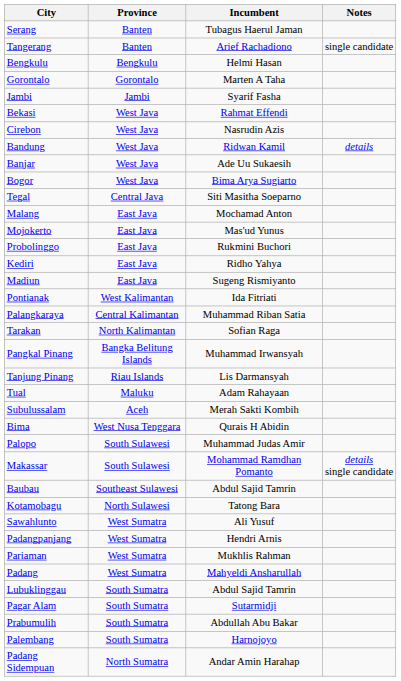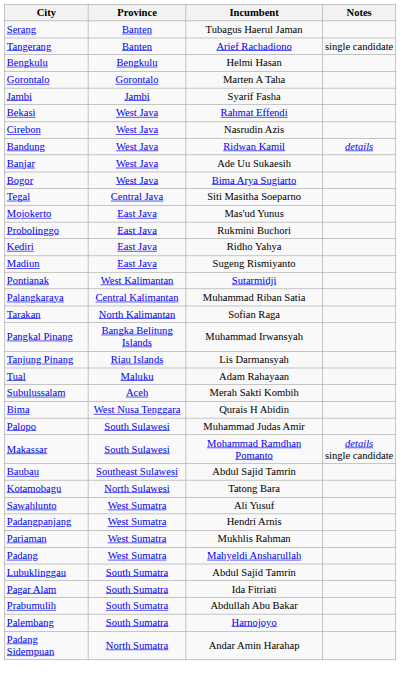 <table class="wikitable sortable" style="text-align:center">
 <tr style="text-align:center">
 <th style="width:120px;">City</th>
 <th style="width:140px;">Province</th>
 <th style="width:200px;">Incumbent</th>
 <th>Notes</th>
 </tr>
 <tr>
 <td style="text-align:left"><a href='#'>Serang</a></td>
 <td><a href='#'>Banten</a></td>
 <td>Tubagus Haerul Jaman</td>
 <td></td>
 </tr>
 <tr>
 <td style="text-align:left"><a href='#'>Tangerang</a></td>
 <td><a href='#'>Banten</a></td>
 <td><a href='#'>Arief Rachadiono</a></td>
 <td>single candidate</td>
 </tr>
 <tr>
 <td style="text-align:left"><a href='#'>Bengkulu</a></td>
 <td><a href='#'>Bengkulu</a></td>
 <td>Helmi Hasan</td>
 <td></td>
 </tr>
 <tr>
 <td style="text-align:left"><a href='#'>Gorontalo</a></td>
 <td><a href='#'>Gorontalo</a></td>
 <td>Marten A Taha</td>
 <td></td>
 </tr>
 <tr>
 <td style="text-align:left"><a href='#'>Jambi</a></td>
 <td><a href='#'>Jambi</a></td>
 <td>Syarif Fasha</td>
 <td></td>
 </tr>
 <tr>
 <td style="text-align:left"><a href='#'>Bekasi</a></td>
 <td><a href='#'>West Java</a></td>
 <td><a href='#'>Rahmat Effendi</a></td>
 <td></td>
 </tr>
 <tr>
 <td style="text-align:left"><a href='#'>Cirebon</a></td>
 <td><a href='#'>West Java</a></td>
 <td>Nasrudin Azis</td>
 <td></td>
 </tr>
 <tr>
 <td style="text-align:left"><a href='#'>Bandung</a></td>
 <td><a href='#'>West Java</a></td>
 <td><a href='#'>Ridwan Kamil</a></td>
 <td><em><a href='#'>details</a></em></td>
 </tr>
 <tr>
 <td style="text-align:left"><a href='#'>Banjar</a></td>
 <td><a href='#'>West Java</a></td>
 <td>Ade Uu Sukaesih</td>
 <td></td>
 </tr>
 <tr>
 <td style="text-align:left"><a href='#'>Bogor</a></td>
 <td><a href='#'>West Java</a></td>
 <td><a href='#'>Bima Arya Sugiarto</a></td>
 <td></td>
 </tr>
 <tr>
 <td style="text-align:left"><a href='#'>Tegal</a></td>
 <td><a href='#'>Central Java</a></td>
 <td>Siti Masitha Soeparno</td>
 <td></td>
 </tr>
 <tr>
-<td style="text-align:left"><a href='#'>Malang</a></td>
-<td><a href='#'>East Java</a></td>
-<td>Mochamad Anton</td>
-<td></td>
-</tr>
-<tr>
 <td style="text-align:left"><a href='#'>Mojokerto</a></td>
 <td><a href='#'>East Java</a></td>
 <td>Mas'ud Yunus</td>
 <td></td>
 </tr>
 <tr>
 <td style="text-align:left"><a href='#'>Probolinggo</a></td>
 <td><a href='#'>East Java</a></td>
 <td>Rukmini Buchori</td>
 <td></td>
 </tr>
 <tr>
 <td style="text-align:left"><a href='#'>Kediri</a></td>
 <td><a href='#'>East Java</a></td>
 <td>Ridho Yahya</td>
 <td></td>
 </tr>
 <tr>
 <td style="text-align:left"><a href='#'>Madiun</a></td>
 <td><a href='#'>East Java</a></td>
 <td>Sugeng Rismiyanto</td>
 <td></td>
 </tr>
 <tr>
 <td style="text-align:left"><a href='#'>Pontianak</a></td>
 <td><a href='#'>West Kalimantan</a></td>
-<td>Ida Fitriati</td>
+<td><a href='#'>Sutarmidji</a></td>
 <td></td>
 </tr>
 <tr>
 <td style="text-align:left"><a href='#'>Palangkaraya</a></td>
 <td><a href='#'>Central Kalimantan</a></td>
 <td>Muhammad Riban Satia</td>
 <td></td>
 </tr>
 <tr>
 <td style="text-align:left"><a href='#'>Tarakan</a></td>
 <td><a href='#'>North Kalimantan</a></td>
 <td>Sofian Raga</td>
 <td></td>
 </tr>
 <tr>
 <td style="text-align:left"><a href='#'>Pangkal Pinang</a></td>
 <td><a href='#'>Bangka Belitung Islands</a></td>
 <td>Muhammad Irwansyah</td>
 <td></td>
 </tr>
 <tr>
 <td style="text-align:left"><a href='#'>Tanjung Pinang</a></td>
 <td><a href='#'>Riau Islands</a></td>
 <td>Lis Darmansyah</td>
 <td></td>
 </tr>
 <tr>
 <td style="text-align:left"><a href='#'>Tual</a></td>
 <td><a href='#'>Maluku</a></td>
 <td>Adam Rahayaan</td>
 <td></td>
 </tr>
 <tr>
 <td style="text-align:left"><a href='#'>Subulussalam</a></td>
 <td><a href='#'>Aceh</a></td>
 <td>Merah Sakti Kombih</td>
 <td></td>
 </tr>
 <tr>
 <td style="text-align:left"><a href='#'>Bima</a></td>
 <td><a href='#'>West Nusa Tenggara</a></td>
 <td>Qurais H Abidin</td>
 <td></td>
 </tr>
 <tr>
 <td style="text-align:left"><a href='#'>Palopo</a></td>
 <td><a href='#'>South Sulawesi</a></td>
 <td>Muhammad Judas Amir</td>
 <td></td>
 </tr>
 <tr>
 <td style="text-align:left"><a href='#'>Makassar</a></td>
 <td><a href='#'>South Sulawesi</a></td>
 <td><a href='#'>Mohammad Ramdhan Pomanto</a></td>
 <td><em><a href='#'>details</a></em><br>single candidate</td>
 </tr>
 <tr>
 <td style="text-align:left"><a href='#'>Baubau</a></td>
 <td><a href='#'>Southeast Sulawesi</a></td>
 <td>Abdul Sajid Tamrin</td>
 <td></td>
 </tr>
 <tr>
 <td style="text-align:left"><a href='#'>Kotamobagu</a></td>
 <td><a href='#'>North Sulawesi</a></td>
 <td>Tatong Bara</td>
 <td></td>
 </tr>
 <tr>
 <td style="text-align:left"><a href='#'>Sawahlunto</a></td>
 <td><a href='#'>West Sumatra</a></td>
 <td>Ali Yusuf</td>
 <td></td>
 </tr>
 <tr>
 <td style="text-align:left"><a href='#'>Padangpanjang</a></td>
 <td><a href='#'>West Sumatra</a></td>
 <td>Hendri Arnis</td>
 <td></td>
 </tr>
 <tr>
 <td style="text-align:left"><a href='#'>Pariaman</a></td>
 <td><a href='#'>West Sumatra</a></td>
 <td>Mukhlis Rahman</td>
 <td></td>
 </tr>
 <tr>
 <td style="text-align:left"><a href='#'>Padang</a></td>
 <td><a href='#'>West Sumatra</a></td>
 <td><a href='#'>Mahyeldi Ansharullah</a></td>
 <td></td>
 </tr>
 <tr>
 <td style="text-align:left"><a href='#'>Lubuklinggau</a></td>
 <td><a href='#'>South Sumatra</a></td>
 <td>Abdul Sajid Tamrin</td>
 <td></td>
 </tr>
 <tr>
 <td style="text-align:left"><a href='#'>Pagar Alam</a></td>
 <td><a href='#'>South Sumatra</a></td>
-<td><a href='#'>Sutarmidji</a></td>
+<td>Ida Fitriati</td>
 <td></td>
 </tr>
 <tr>
 <td style="text-align:left"><a href='#'>Prabumulih</a></td>
 <td><a href='#'>South Sumatra</a></td>
 <td>Abdullah Abu Bakar</td>
 <td></td>
 </tr>
 <tr>
 <td style="text-align:left"><a href='#'>Palembang</a></td>
 <td><a href='#'>South Sumatra</a></td>
 <td><a href='#'>Harnojoyo</a></td>
 <td></td>
 </tr>
 <tr>
 <td style="text-align:left"><a href='#'>Padang Sidempuan</a></td>
 <td><a href='#'>North Sumatra</a></td>
 <td>Andar Amin Harahap</td>
 <td></td>
 </tr>
 </table>
